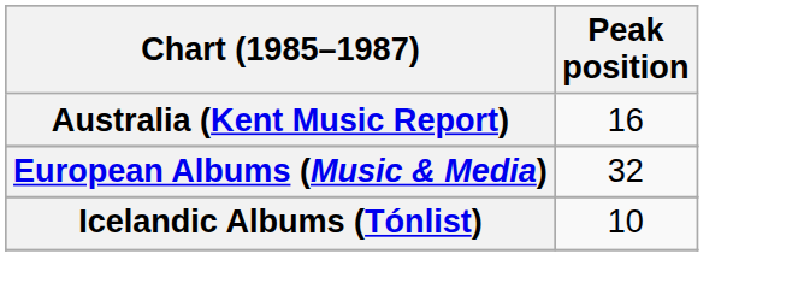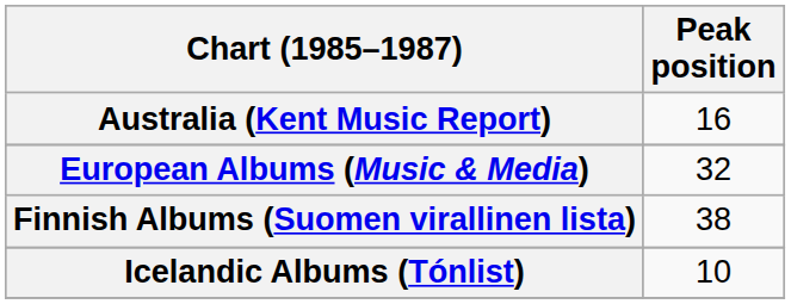 <table class="wikitable sortable plainrowheaders" style="text-align:center">
 <tr>
 <th scope="col">Chart (1985–1987)</th>
 <th scope="col">Peak<br>position</th>
 </tr>
 <tr>
 <th scope="row">Australia (<a href='#'>Kent Music Report</a>)</th>
 <td>16</td>
 </tr>
 <tr>
 </tr>
 <tr>
 </tr>
 <tr>
 </tr>
 <tr>
 <th scope="row"><a href='#'>European Albums</a> (<em><a href='#'>Music & Media</a></em>)</th>
 <td>32</td>
 </tr>
 <tr>
+<th scope="row">Finnish Albums (<a href='#'>Suomen virallinen lista</a>)</th>
+<td>38</td>
+</tr>
+<tr>
 </tr>
 <tr>
 <th scope="row">Icelandic Albums (<a href='#'>Tónlist</a>)</th>
 <td>10</td>
 </tr>
 <tr>
 </tr>
 <tr>
 </tr>
 <tr>
 </tr>
 </table>
